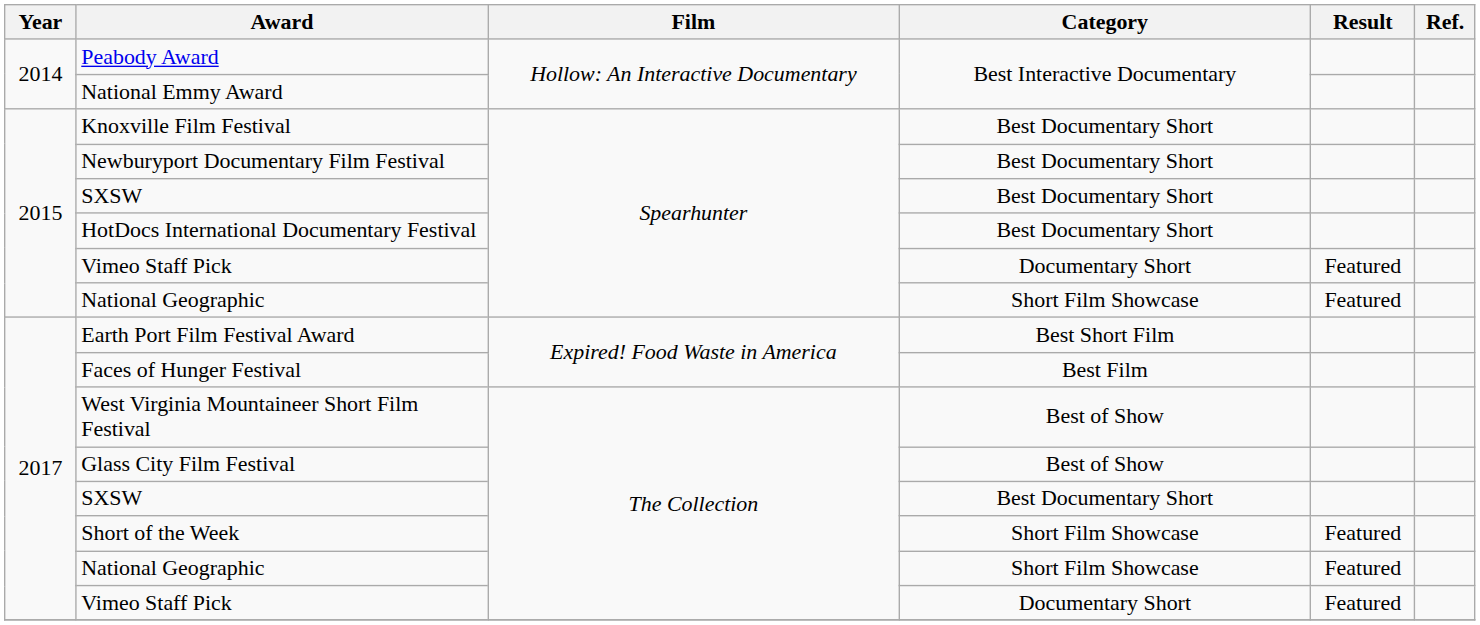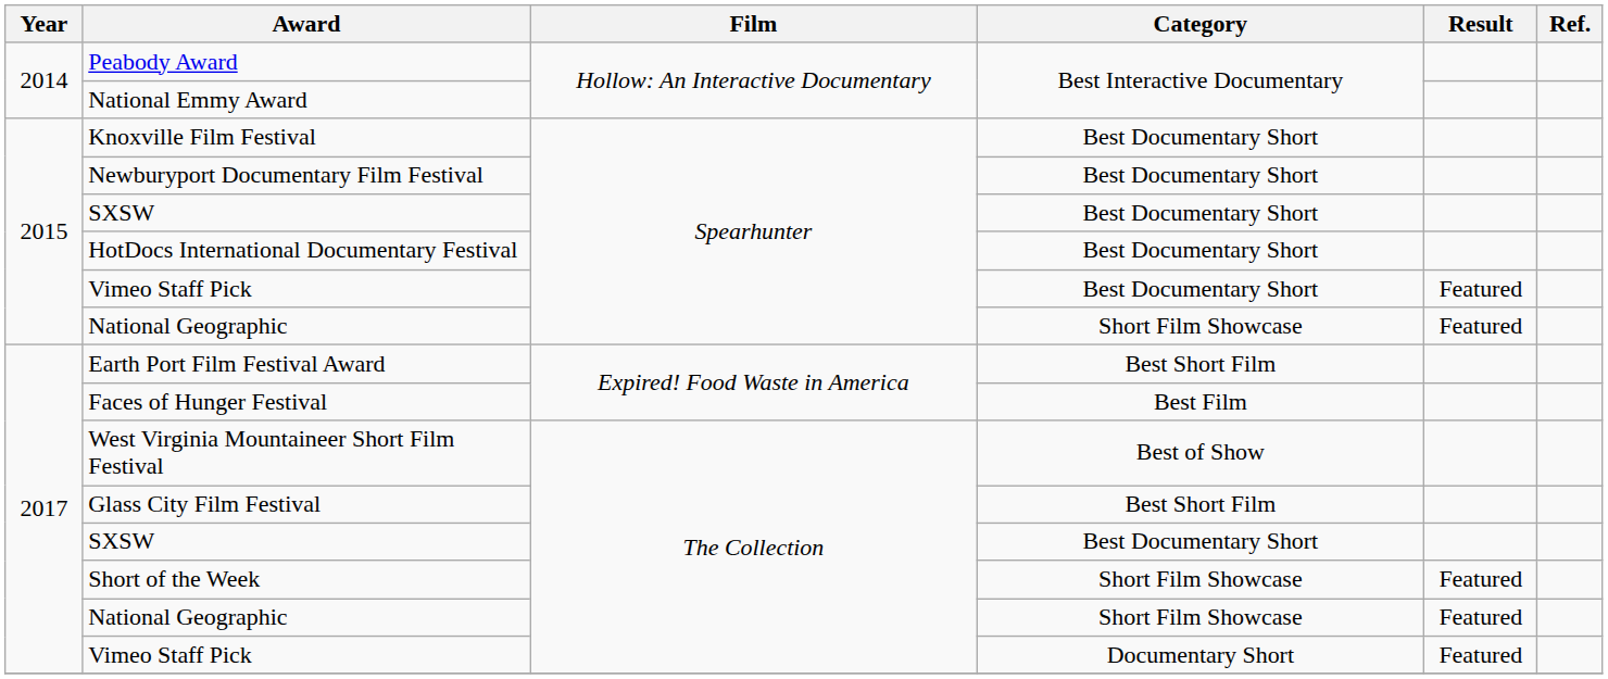 <table class="wikitable sortable" style="width:85%;">
 <tr>
 <th style="width:3%;">Year</th>
 <th style="width:20%;">Award</th>
 <th style="width:20%;">Film</th>
 <th style="width:20%;">Category</th>
 <th style="width:3%;">Result</th>
 <th style="width:2%;">Ref.</th>
 </tr>
 <tr>
 <td rowspan=2 style="text-align:center;">2014</td>
 <td><a href='#'>Peabody Award</a></td>
 <td rowspan="2" style="text-align:center;"><em>Hollow: An Interactive Documentary</em></td>
 <td rowspan=2 style="text-align:center;">Best Interactive Documentary</td>
 <td></td>
 <td style="text-align:center;"></td>
 </tr>
 <tr>
 <td>National Emmy Award</td>
 <td></td>
 <td style="text-align:center;"></td>
 </tr>
 <tr>
 <td rowspan="6" style="text-align:center;">2015</td>
 <td>Knoxville Film Festival</td>
 <td rowspan="6" style="text-align:center;"><em>Spearhunter</em></td>
 <td style="text-align:center;">Best Documentary Short</td>
 <td></td>
 <td></td>
 </tr>
 <tr>
 <td>Newburyport Documentary Film Festival</td>
 <td style="text-align:center;">Best Documentary Short</td>
 <td></td>
 <td></td>
 </tr>
 <tr>
 <td>SXSW</td>
 <td style="text-align:center;">Best Documentary Short</td>
 <td></td>
 <td></td>
 </tr>
 <tr>
 <td>HotDocs International Documentary Festival</td>
 <td style="text-align:center;">Best Documentary Short</td>
 <td></td>
 <td></td>
 </tr>
 <tr>
 <td>Vimeo Staff Pick</td>
-<td style="text-align:center;">Documentary Short</td>
+<td style="text-align:center;">Best Documentary Short</td>
 <td style="text-align:center;">Featured</td>
 <td></td>
 </tr>
 <tr>
 <td>National Geographic</td>
 <td style="text-align:center;">Short Film Showcase</td>
 <td style="text-align:center;">Featured</td>
 <td></td>
 </tr>
 <tr>
 <td rowspan="8" style="text-align:center;">2017</td>
 <td>Earth Port Film Festival Award</td>
 <td rowspan="2" style="text-align:center;"><em>Expired! Food Waste in America</em></td>
 <td style="text-align:center;">Best Short Film</td>
 <td></td>
 <td style="text-align:center;"></td>
 </tr>
 <tr>
 <td>Faces of Hunger Festival</td>
 <td style="text-align:center;">Best Film</td>
 <td></td>
 <td style="text-align:center;"></td>
 </tr>
 <tr>
 <td>West Virginia Mountaineer Short Film Festival</td>
 <td rowspan="6" style="text-align:center;"><em>The Collection</em></td>
 <td style="text-align:center;">Best of Show</td>
 <td></td>
 <td style="text-align:center;"></td>
 </tr>
 <tr>
 <td>Glass City Film Festival</td>
-<td style="text-align:center;">Best of Show</td>
+<td style="text-align:center;">Best Short Film</td>
 <td></td>
 <td></td>
 </tr>
 <tr>
 <td>SXSW</td>
 <td style="text-align:center;">Best Documentary Short</td>
 <td></td>
 <td></td>
 </tr>
 <tr>
 <td>Short of the Week</td>
 <td style="text-align:center;">Short Film Showcase</td>
 <td style="text-align:center;">Featured</td>
 <td></td>
 </tr>
 <tr>
 <td>National Geographic</td>
 <td style="text-align:center;">Short Film Showcase</td>
 <td style="text-align:center;">Featured</td>
 <td></td>
 </tr>
 <tr>
 <td>Vimeo Staff Pick</td>
 <td style="text-align:center;">Documentary Short</td>
 <td style="text-align:center;">Featured</td>
 <td></td>
 </tr>
 <tr>
 </tr>
 </table>
